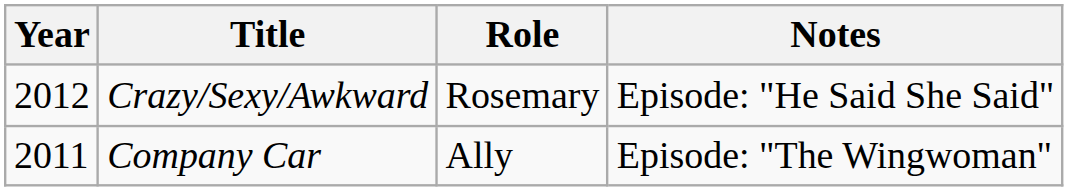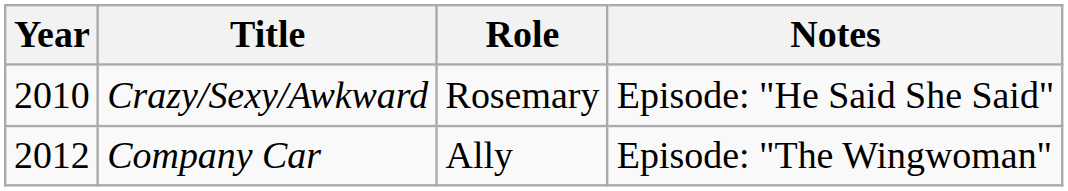 <table class="wikitable sortable">
 <tr>
 <th>Year</th>
 <th>Title</th>
 <th>Role</th>
 <th class="unsortable">Notes</th>
 </tr>
 <tr>
-<td>2012</td>
+<td>2010</td>
 <td><em>Crazy/Sexy/Awkward</em></td>
 <td>Rosemary</td>
 <td>Episode: "He Said She Said"</td>
 </tr>
 <tr>
-<td>2011</td>
+<td>2012</td>
 <td><em>Company Car</em></td>
 <td>Ally</td>
 <td>Episode: "The Wingwoman"</td>
 </tr>
 </table>
